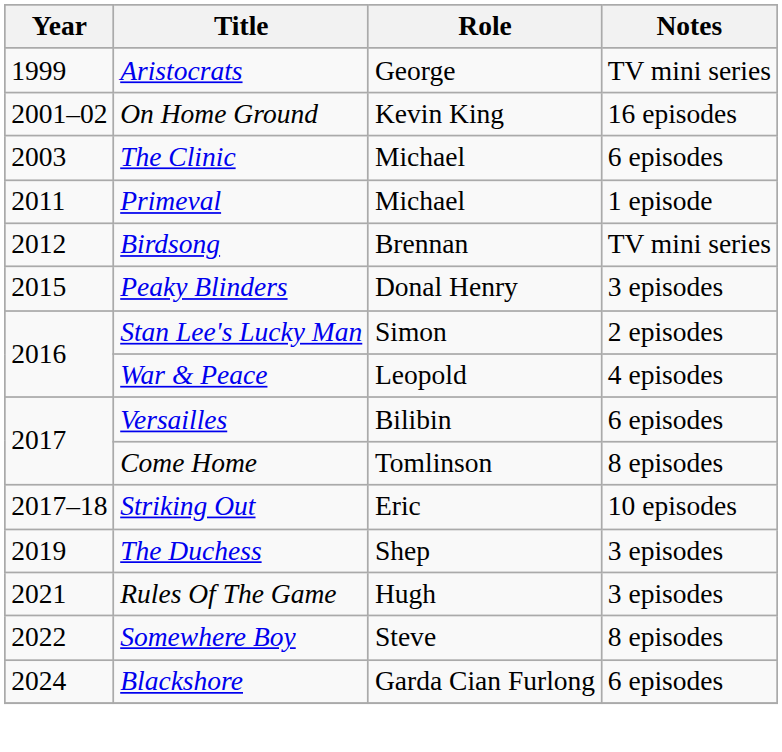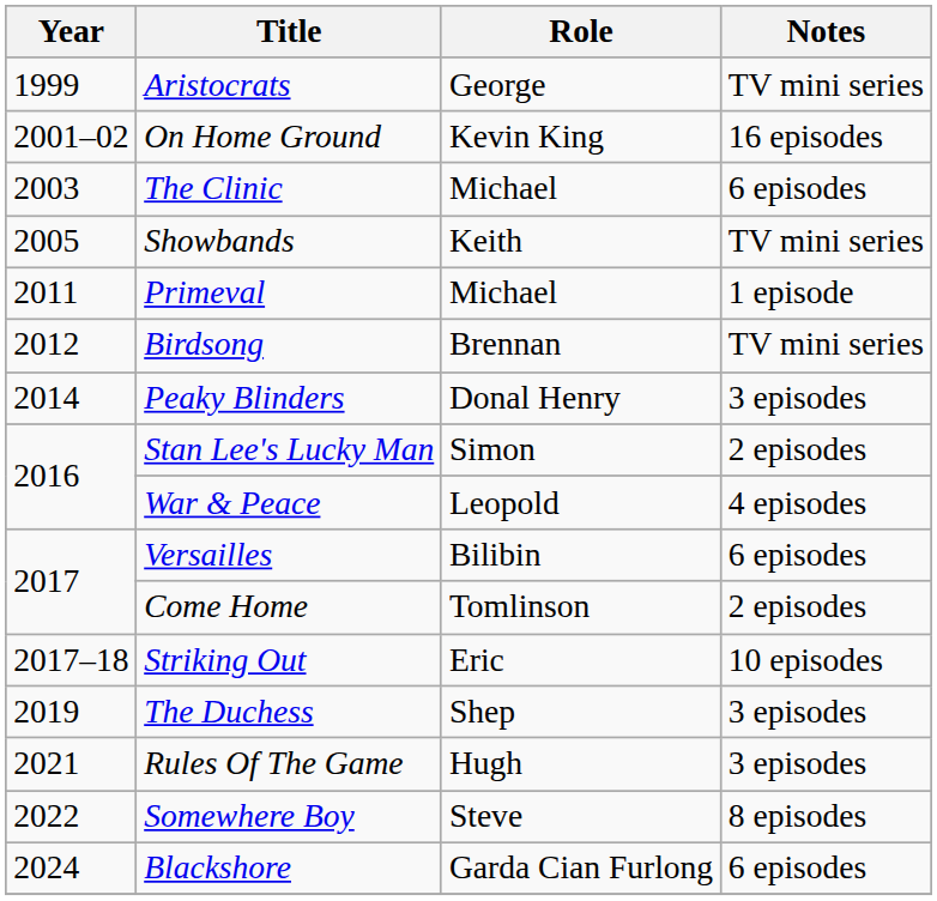 <table class="wikitable sortable">
 <tr>
 <th>Year</th>
 <th>Title</th>
 <th>Role</th>
 <th>Notes</th>
 </tr>
 <tr>
 <td>1999</td>
 <td><em><a href='#'>Aristocrats</a></em></td>
 <td>George</td>
 <td>TV mini series</td>
 </tr>
 <tr>
 <td>2001–02</td>
 <td><em>On Home Ground</em></td>
 <td>Kevin King</td>
 <td>16 episodes</td>
 </tr>
 <tr>
 <td>2003</td>
 <td><em><a href='#'>The Clinic</a></em></td>
 <td>Michael</td>
 <td>6 episodes</td>
 </tr>
 <tr>
+<td>2005</td>
+<td><em>Showbands</em></td>
+<td>Keith</td>
+<td>TV mini series</td>
+</tr>
+<tr>
 <td>2011</td>
 <td><em><a href='#'>Primeval</a></em></td>
 <td>Michael</td>
 <td>1 episode</td>
 </tr>
 <tr>
 <td>2012</td>
 <td><em><a href='#'>Birdsong</a></em></td>
 <td>Brennan</td>
 <td>TV mini series</td>
 </tr>
 <tr>
-<td>2015</td>
+<td>2014</td>
 <td><em><a href='#'>Peaky Blinders</a></em></td>
 <td>Donal Henry</td>
 <td>3 episodes</td>
 </tr>
 <tr>
 <td rowspan="2">2016</td>
 <td><em><a href='#'>Stan Lee's Lucky Man</a></em></td>
 <td>Simon</td>
 <td>2 episodes</td>
 </tr>
 <tr>
 <td><em><a href='#'>War & Peace</a></em></td>
 <td>Leopold</td>
 <td>4 episodes</td>
 </tr>
 <tr>
 <td rowspan="2">2017</td>
 <td><em><a href='#'>Versailles</a></em></td>
 <td>Bilibin</td>
 <td>6 episodes</td>
 </tr>
 <tr>
 <td><em>Come Home</em></td>
 <td>Tomlinson</td>
-<td>8 episodes</td>
+<td>2 episodes</td>
 </tr>
 <tr>
 <td>2017–18</td>
 <td><em><a href='#'>Striking Out</a></em></td>
 <td>Eric</td>
 <td>10 episodes</td>
 </tr>
 <tr>
 <td>2019</td>
 <td><em><a href='#'>The Duchess</a></em></td>
 <td>Shep</td>
 <td>3 episodes</td>
 </tr>
 <tr>
 <td>2021</td>
 <td><em>Rules Of The Game</em></td>
 <td>Hugh</td>
 <td>3 episodes</td>
 </tr>
 <tr>
 <td>2022</td>
 <td><em><a href='#'>Somewhere Boy</a></em></td>
 <td>Steve</td>
 <td>8 episodes</td>
 </tr>
 <tr>
 <td>2024</td>
 <td><em><a href='#'>Blackshore</a></em></td>
 <td>Garda Cian Furlong</td>
 <td>6 episodes</td>
 </tr>
 <tr>
 </tr>
 </table>
